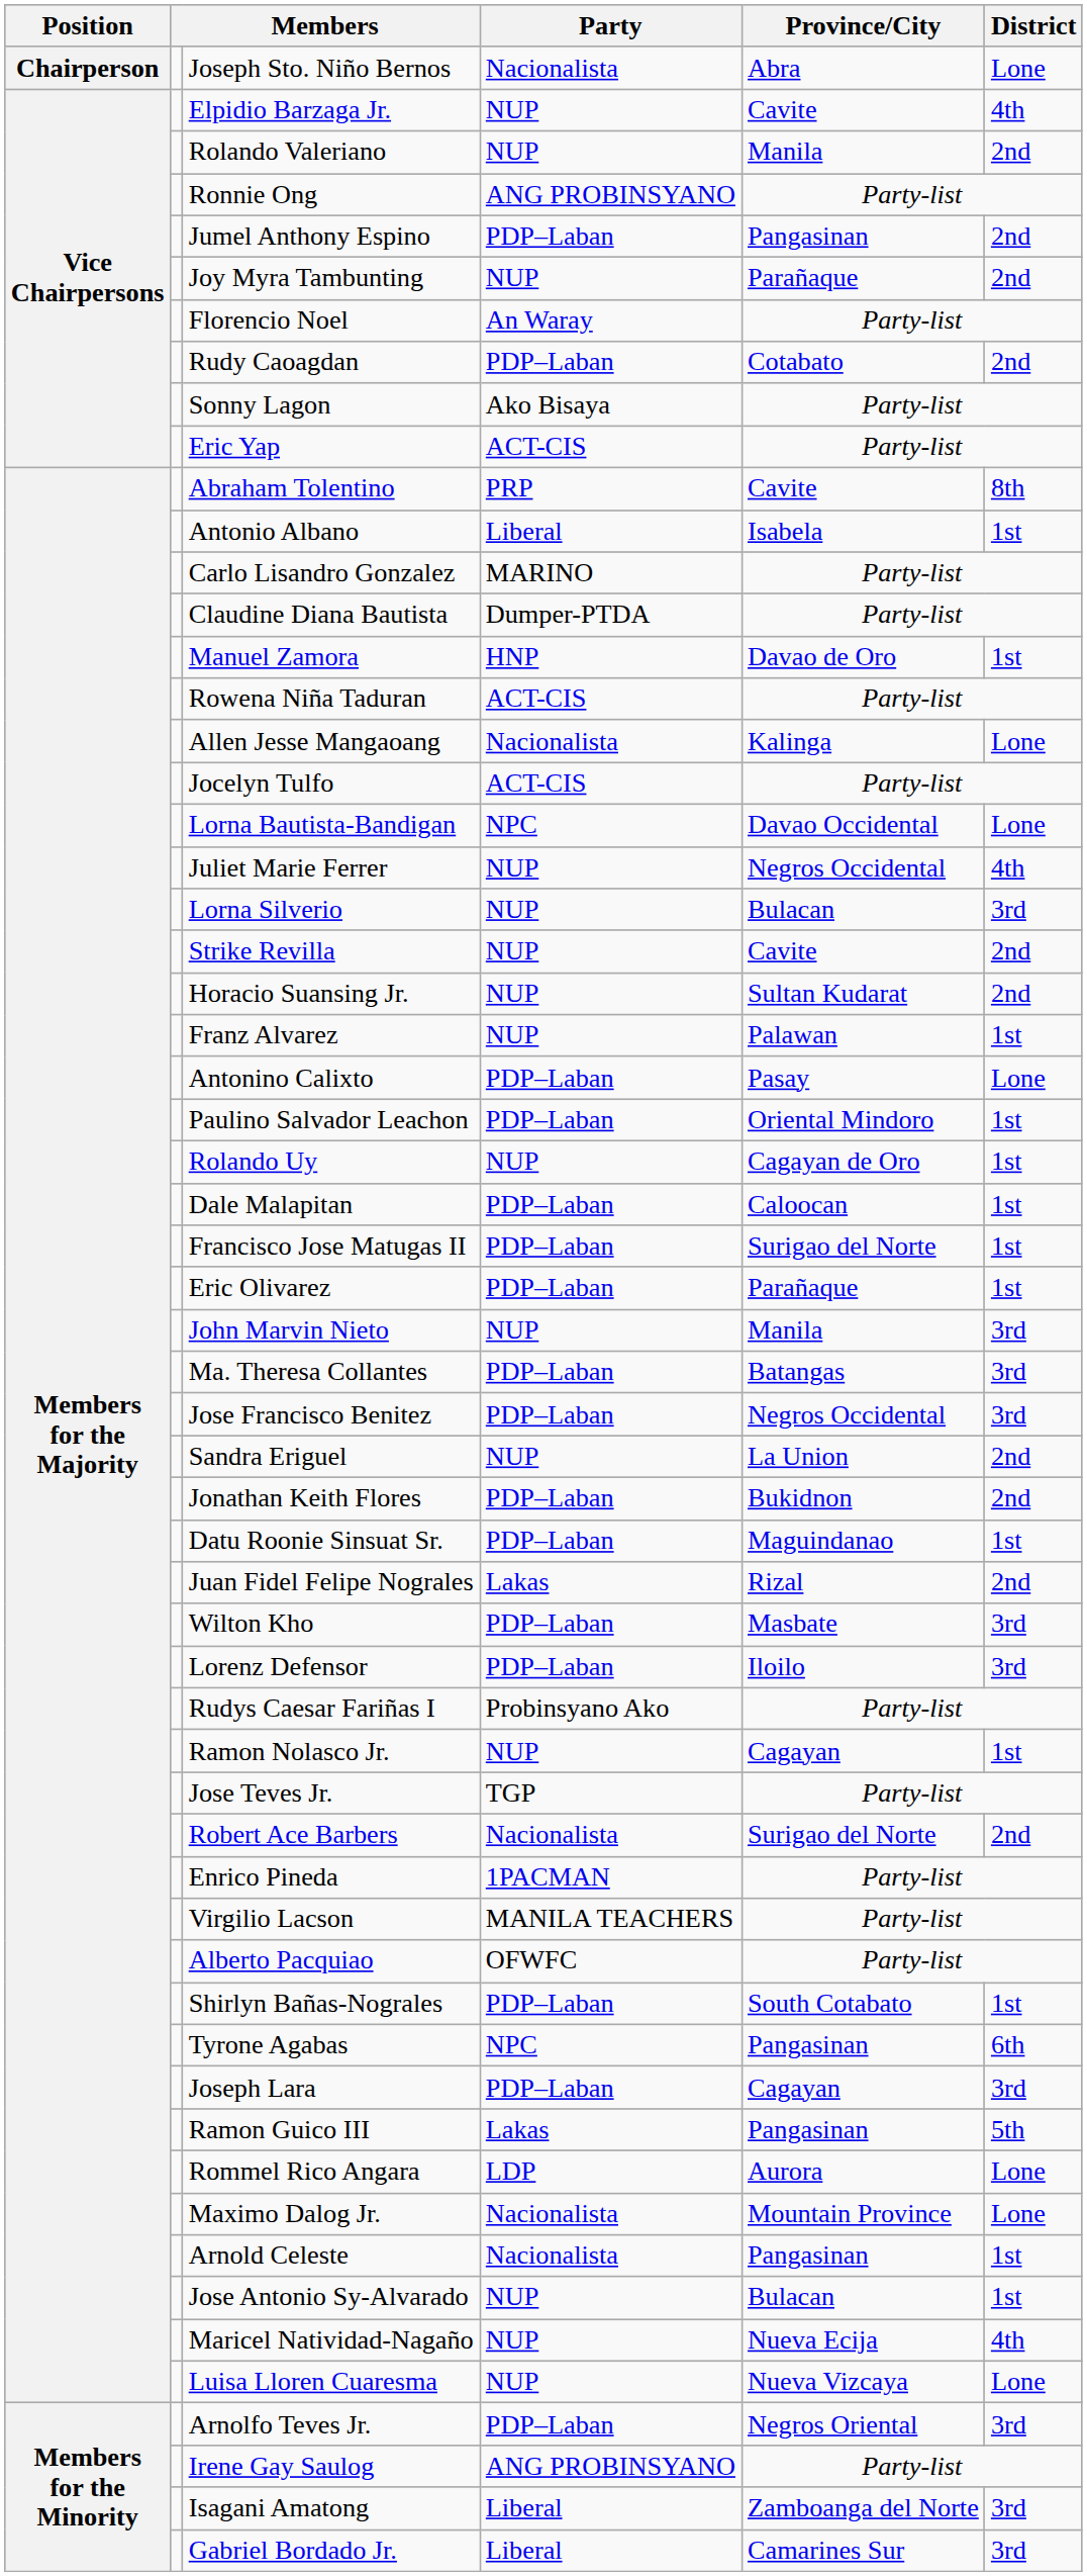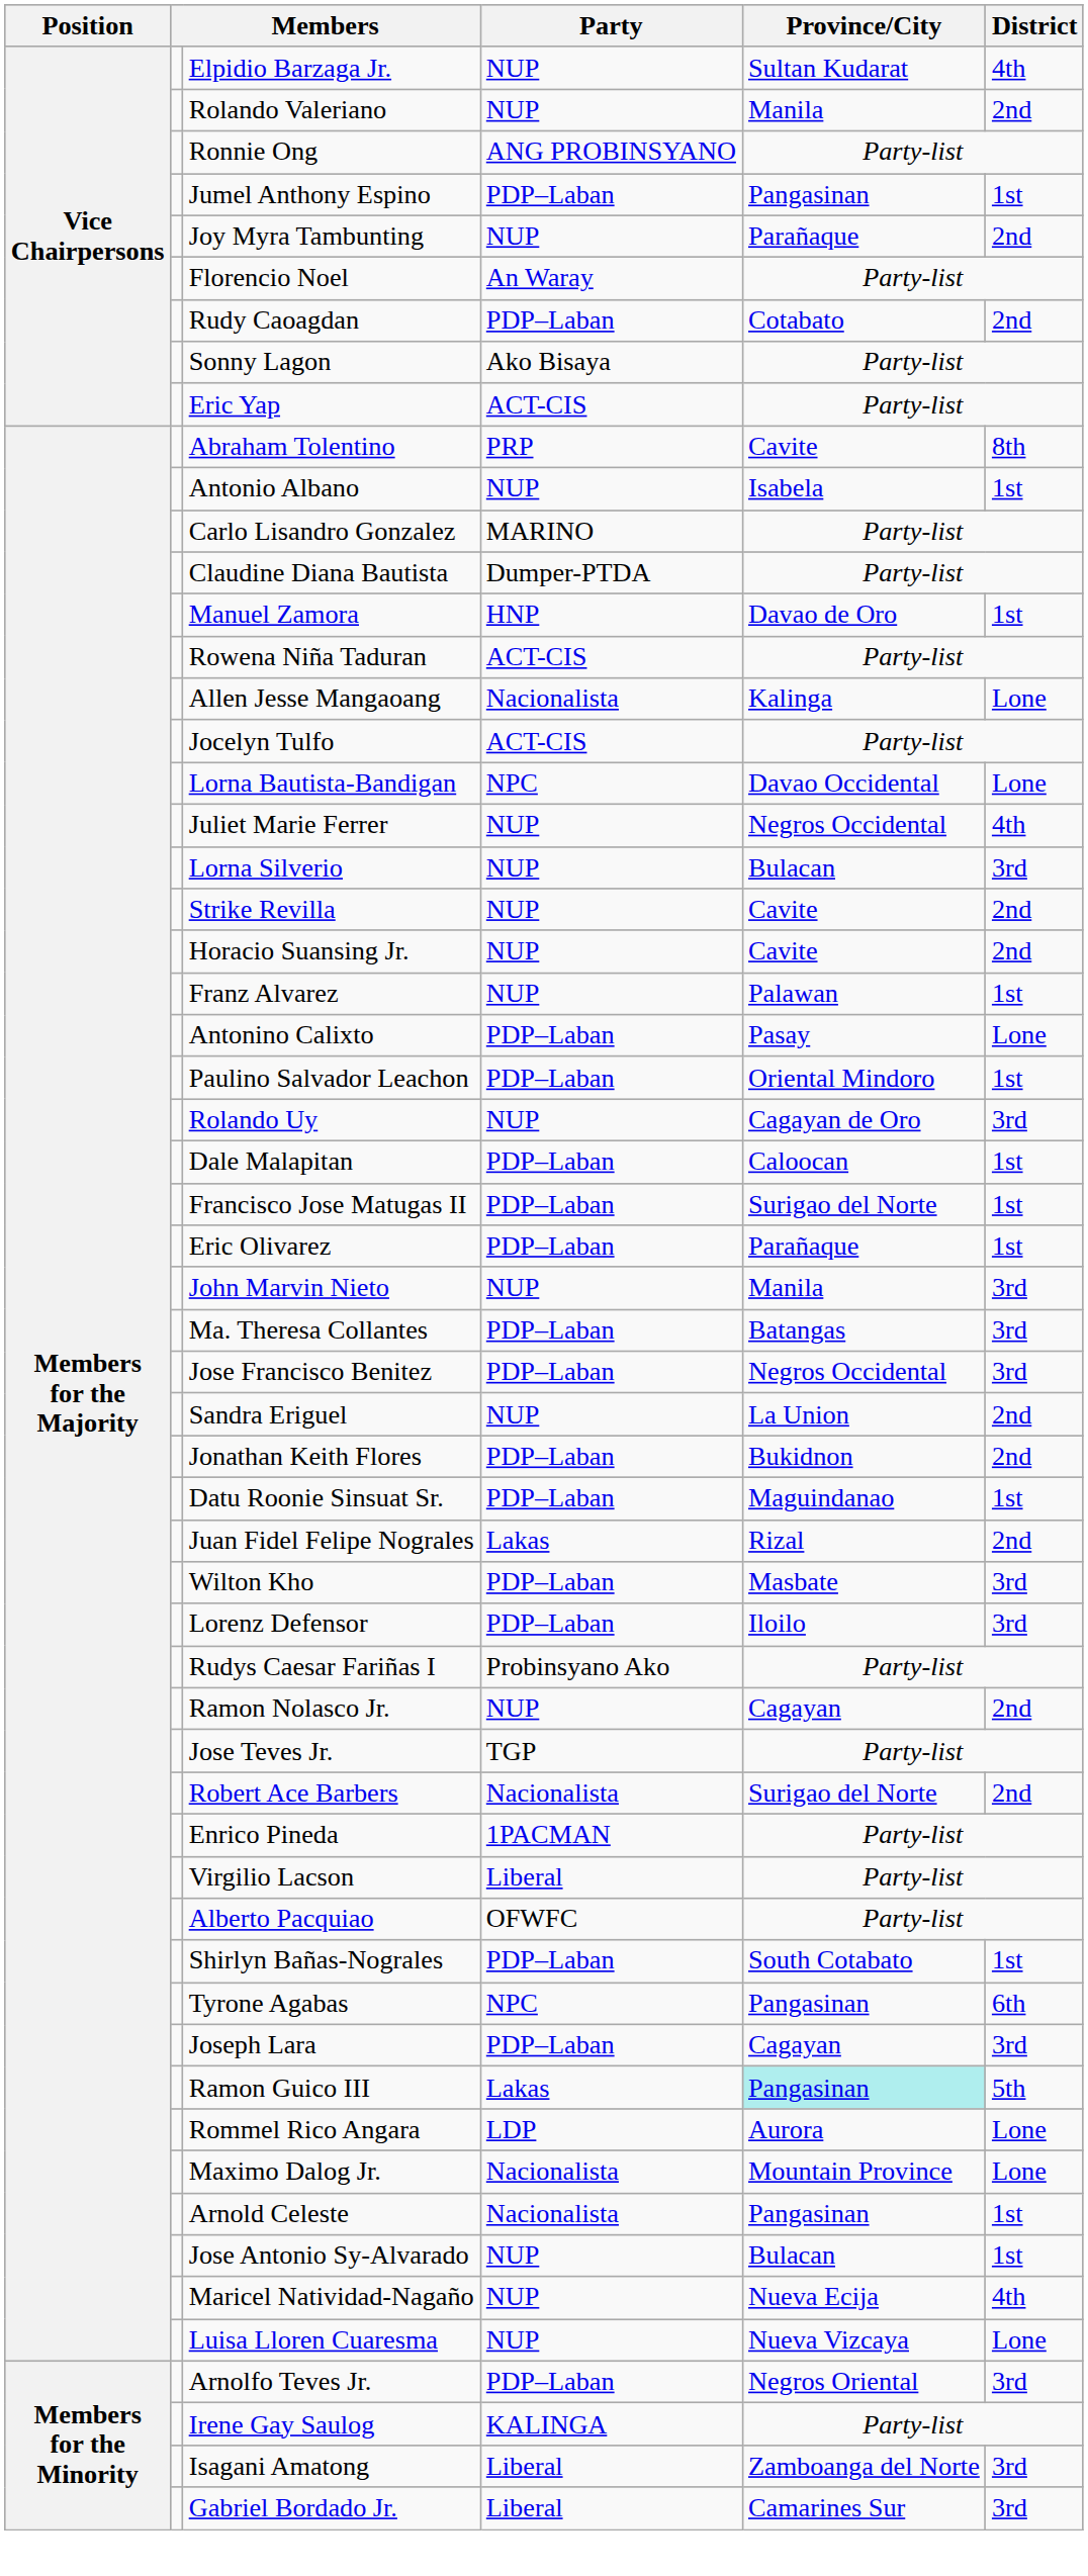 <table class="wikitable" style="font-size: 100%;">
 <tr>
 <th>Position</th>
 <th colspan="2">Members</th>
 <th>Party</th>
 <th>Province/City</th>
 <th>District</th>
 </tr>
 <tr>
-<th>Chairperson</th>
-<td></td>
-<td>Joseph Sto. Niño Bernos</td>
-<td><a href='#'>Nacionalista</a></td>
-<td><a href='#'>Abra</a></td>
-<td><a href='#'>Lone</a></td>
-</tr>
-<tr>
 <th rowspan="9">Vice<br>Chairpersons</th>
 <td></td>
 <td><a href='#'>Elpidio Barzaga Jr.</a></td>
 <td><a href='#'>NUP</a></td>
-<td><a href='#'>Cavite</a></td>
+<td><a href='#'>Sultan Kudarat</a></td>
 <td><a href='#'>4th</a></td>
 </tr>
 <tr>
 <td></td>
 <td>Rolando Valeriano</td>
 <td><a href='#'>NUP</a></td>
 <td><a href='#'>Manila</a></td>
 <td><a href='#'>2nd</a></td>
 </tr>
 <tr>
 <td></td>
 <td>Ronnie Ong</td>
 <td><a href='#'>ANG PROBINSYANO</a></td>
 <td align="center" colspan="2"><em>Party-list</em></td>
 </tr>
 <tr>
 <td></td>
 <td>Jumel Anthony Espino</td>
 <td><a href='#'>PDP–Laban</a></td>
 <td><a href='#'>Pangasinan</a></td>
-<td><a href='#'>2nd</a></td>
+<td><a href='#'>1st</a></td>
 </tr>
 <tr>
 <td></td>
 <td>Joy Myra Tambunting</td>
 <td><a href='#'>NUP</a></td>
 <td><a href='#'>Parañaque</a></td>
 <td><a href='#'>2nd</a></td>
 </tr>
 <tr>
 <td></td>
 <td>Florencio Noel</td>
 <td><a href='#'>An Waray</a></td>
 <td align="center" colspan="2"><em>Party-list</em></td>
 </tr>
 <tr>
 <td></td>
 <td>Rudy Caoagdan</td>
 <td><a href='#'>PDP–Laban</a></td>
 <td><a href='#'>Cotabato</a></td>
 <td><a href='#'>2nd</a></td>
 </tr>
 <tr>
 <td></td>
 <td>Sonny Lagon</td>
 <td>Ako Bisaya</td>
 <td align="center" colspan="2"><em>Party-list</em></td>
 </tr>
 <tr>
 <td></td>
 <td><a href='#'>Eric Yap</a></td>
 <td><a href='#'>ACT-CIS</a></td>
 <td align="center" colspan="2"><em>Party-list</em></td>
 </tr>
 <tr>
 <th rowspan="46">Members<br>for the<br>Majority</th>
 <td></td>
 <td><a href='#'>Abraham Tolentino</a></td>
 <td><a href='#'>PRP</a></td>
 <td><a href='#'>Cavite</a></td>
 <td><a href='#'>8th</a></td>
 </tr>
 <tr>
 <td></td>
 <td>Antonio Albano</td>
-<td><a href='#'>Liberal</a></td>
+<td><a href='#'>NUP</a></td>
 <td><a href='#'>Isabela</a></td>
 <td><a href='#'>1st</a></td>
 </tr>
 <tr>
 <td></td>
 <td>Carlo Lisandro Gonzalez</td>
 <td>MARINO</td>
 <td align="center" colspan="2"><em>Party-list</em></td>
 </tr>
 <tr>
 <td></td>
 <td>Claudine Diana Bautista</td>
 <td>Dumper-PTDA</td>
 <td align="center" colspan="2"><em>Party-list</em></td>
 </tr>
 <tr>
 <td></td>
 <td><a href='#'>Manuel Zamora</a></td>
 <td><a href='#'>HNP</a></td>
 <td><a href='#'>Davao de Oro</a></td>
 <td><a href='#'>1st</a></td>
 </tr>
 <tr>
 <td></td>
 <td>Rowena Niña Taduran</td>
 <td><a href='#'>ACT-CIS</a></td>
 <td align="center" colspan="2"><em>Party-list</em></td>
 </tr>
 <tr>
 <td></td>
 <td>Allen Jesse Mangaoang</td>
 <td><a href='#'>Nacionalista</a></td>
 <td><a href='#'>Kalinga</a></td>
 <td><a href='#'>Lone</a></td>
 </tr>
 <tr>
 <td></td>
 <td>Jocelyn Tulfo</td>
 <td><a href='#'>ACT-CIS</a></td>
 <td align="center" colspan="2"><em>Party-list</em></td>
 </tr>
 <tr>
 <td></td>
 <td><a href='#'>Lorna Bautista-Bandigan</a></td>
 <td><a href='#'>NPC</a></td>
 <td><a href='#'>Davao Occidental</a></td>
 <td><a href='#'>Lone</a></td>
 </tr>
 <tr>
 <td></td>
 <td>Juliet Marie Ferrer</td>
 <td><a href='#'>NUP</a></td>
 <td><a href='#'>Negros Occidental</a></td>
 <td><a href='#'>4th</a></td>
 </tr>
 <tr>
 <td></td>
 <td><a href='#'>Lorna Silverio</a></td>
 <td><a href='#'>NUP</a></td>
 <td><a href='#'>Bulacan</a></td>
 <td><a href='#'>3rd</a></td>
 </tr>
 <tr>
 <td></td>
 <td><a href='#'>Strike Revilla</a></td>
 <td><a href='#'>NUP</a></td>
 <td><a href='#'>Cavite</a></td>
 <td><a href='#'>2nd</a></td>
 </tr>
 <tr>
 <td></td>
 <td>Horacio Suansing Jr.</td>
 <td><a href='#'>NUP</a></td>
-<td><a href='#'>Sultan Kudarat</a></td>
+<td><a href='#'>Cavite</a></td>
 <td><a href='#'>2nd</a></td>
 </tr>
 <tr>
 <td></td>
 <td>Franz Alvarez</td>
 <td><a href='#'>NUP</a></td>
 <td><a href='#'>Palawan</a></td>
 <td><a href='#'>1st</a></td>
 </tr>
 <tr>
 <td></td>
 <td>Antonino Calixto</td>
 <td><a href='#'>PDP–Laban</a></td>
 <td><a href='#'>Pasay</a></td>
 <td><a href='#'>Lone</a></td>
 </tr>
 <tr>
 <td></td>
 <td>Paulino Salvador Leachon</td>
 <td><a href='#'>PDP–Laban</a></td>
 <td><a href='#'>Oriental Mindoro</a></td>
 <td><a href='#'>1st</a></td>
 </tr>
 <tr>
 <td></td>
 <td><a href='#'>Rolando Uy</a></td>
 <td><a href='#'>NUP</a></td>
 <td><a href='#'>Cagayan de Oro</a></td>
-<td><a href='#'>1st</a></td>
+<td><a href='#'>3rd</a></td>
 </tr>
 <tr>
 <td></td>
 <td>Dale Malapitan</td>
 <td><a href='#'>PDP–Laban</a></td>
 <td><a href='#'>Caloocan</a></td>
 <td><a href='#'>1st</a></td>
 </tr>
 <tr>
 <td></td>
 <td>Francisco Jose Matugas II</td>
 <td><a href='#'>PDP–Laban</a></td>
 <td><a href='#'>Surigao del Norte</a></td>
 <td><a href='#'>1st</a></td>
 </tr>
 <tr>
 <td></td>
 <td>Eric Olivarez</td>
 <td><a href='#'>PDP–Laban</a></td>
 <td><a href='#'>Parañaque</a></td>
 <td><a href='#'>1st</a></td>
 </tr>
 <tr>
 <td></td>
 <td><a href='#'>John Marvin Nieto</a></td>
 <td><a href='#'>NUP</a></td>
 <td><a href='#'>Manila</a></td>
 <td><a href='#'>3rd</a></td>
 </tr>
 <tr>
 <td></td>
 <td>Ma. Theresa Collantes</td>
 <td><a href='#'>PDP–Laban</a></td>
 <td><a href='#'>Batangas</a></td>
 <td><a href='#'>3rd</a></td>
 </tr>
 <tr>
 <td></td>
 <td>Jose Francisco Benitez</td>
 <td><a href='#'>PDP–Laban</a></td>
 <td><a href='#'>Negros Occidental</a></td>
 <td><a href='#'>3rd</a></td>
 </tr>
 <tr>
 <td></td>
 <td>Sandra Eriguel</td>
 <td><a href='#'>NUP</a></td>
 <td><a href='#'>La Union</a></td>
 <td><a href='#'>2nd</a></td>
 </tr>
 <tr>
 <td></td>
 <td>Jonathan Keith Flores</td>
 <td><a href='#'>PDP–Laban</a></td>
 <td><a href='#'>Bukidnon</a></td>
 <td><a href='#'>2nd</a></td>
 </tr>
 <tr>
 <td></td>
 <td>Datu Roonie Sinsuat Sr.</td>
 <td><a href='#'>PDP–Laban</a></td>
 <td><a href='#'>Maguindanao</a></td>
 <td><a href='#'>1st</a></td>
 </tr>
 <tr>
 <td></td>
 <td>Juan Fidel Felipe Nograles</td>
 <td><a href='#'>Lakas</a></td>
 <td><a href='#'>Rizal</a></td>
 <td><a href='#'>2nd</a></td>
 </tr>
 <tr>
 <td></td>
 <td>Wilton Kho</td>
 <td><a href='#'>PDP–Laban</a></td>
 <td><a href='#'>Masbate</a></td>
 <td><a href='#'>3rd</a></td>
 </tr>
 <tr>
 <td></td>
 <td>Lorenz Defensor</td>
 <td><a href='#'>PDP–Laban</a></td>
 <td><a href='#'>Iloilo</a></td>
 <td><a href='#'>3rd</a></td>
 </tr>
 <tr>
 <td></td>
 <td>Rudys Caesar Fariñas I</td>
 <td>Probinsyano Ako</td>
 <td align="center" colspan="2"><em>Party-list</em></td>
 </tr>
 <tr>
 <td></td>
 <td>Ramon Nolasco Jr.</td>
 <td><a href='#'>NUP</a></td>
 <td><a href='#'>Cagayan</a></td>
-<td><a href='#'>1st</a></td>
+<td><a href='#'>2nd</a></td>
 </tr>
 <tr>
 <td></td>
 <td>Jose Teves Jr.</td>
 <td>TGP</td>
 <td align="center" colspan="2"><em>Party-list</em></td>
 </tr>
 <tr>
 <td></td>
 <td><a href='#'>Robert Ace Barbers</a></td>
 <td><a href='#'>Nacionalista</a></td>
 <td><a href='#'>Surigao del Norte</a></td>
 <td><a href='#'>2nd</a></td>
 </tr>
 <tr>
 <td></td>
 <td>Enrico Pineda</td>
 <td><a href='#'>1PACMAN</a></td>
 <td align="center" colspan="2"><em>Party-list</em></td>
 </tr>
 <tr>
 <td></td>
 <td>Virgilio Lacson</td>
-<td>MANILA TEACHERS</td>
+<td><a href='#'>Liberal</a></td>
 <td align="center" colspan="2"><em>Party-list</em></td>
 </tr>
 <tr>
 <td></td>
 <td><a href='#'>Alberto Pacquiao</a></td>
 <td>OFWFC</td>
 <td align="center" colspan="2"><em>Party-list</em></td>
 </tr>
 <tr>
 <td></td>
 <td>Shirlyn Bañas-Nograles</td>
 <td><a href='#'>PDP–Laban</a></td>
 <td><a href='#'>South Cotabato</a></td>
 <td><a href='#'>1st</a></td>
 </tr>
 <tr>
 <td></td>
 <td>Tyrone Agabas</td>
 <td><a href='#'>NPC</a></td>
 <td><a href='#'>Pangasinan</a></td>
 <td><a href='#'>6th</a></td>
 </tr>
 <tr>
 <td></td>
 <td>Joseph Lara</td>
 <td><a href='#'>PDP–Laban</a></td>
 <td><a href='#'>Cagayan</a></td>
 <td><a href='#'>3rd</a></td>
 </tr>
 <tr>
 <td></td>
 <td>Ramon Guico III</td>
 <td><a href='#'>Lakas</a></td>
-<td><a href='#'>Pangasinan</a></td>
+<td style="background: paleturquoise;"><a href='#'>Pangasinan</a></td>
 <td><a href='#'>5th</a></td>
 </tr>
 <tr>
 <td></td>
 <td>Rommel Rico Angara</td>
 <td><a href='#'>LDP</a></td>
 <td><a href='#'>Aurora</a></td>
 <td><a href='#'>Lone</a></td>
 </tr>
 <tr>
 <td></td>
 <td>Maximo Dalog Jr.</td>
 <td><a href='#'>Nacionalista</a></td>
 <td><a href='#'>Mountain Province</a></td>
 <td><a href='#'>Lone</a></td>
 </tr>
 <tr>
 <td></td>
 <td>Arnold Celeste</td>
 <td><a href='#'>Nacionalista</a></td>
 <td><a href='#'>Pangasinan</a></td>
 <td><a href='#'>1st</a></td>
 </tr>
 <tr>
 <td></td>
 <td>Jose Antonio Sy-Alvarado</td>
 <td><a href='#'>NUP</a></td>
 <td><a href='#'>Bulacan</a></td>
 <td><a href='#'>1st</a></td>
 </tr>
 <tr>
 <td></td>
 <td>Maricel Natividad-Nagaño</td>
 <td><a href='#'>NUP</a></td>
 <td><a href='#'>Nueva Ecija</a></td>
 <td><a href='#'>4th</a></td>
 </tr>
 <tr>
 <td></td>
 <td><a href='#'>Luisa Lloren Cuaresma</a></td>
 <td><a href='#'>NUP</a></td>
 <td><a href='#'>Nueva Vizcaya</a></td>
 <td><a href='#'>Lone</a></td>
 </tr>
 <tr>
 <th rowspan="4">Members<br>for the<br>Minority</th>
 <td></td>
 <td>Arnolfo Teves Jr.</td>
 <td><a href='#'>PDP–Laban</a></td>
 <td><a href='#'>Negros Oriental</a></td>
 <td><a href='#'>3rd</a></td>
 </tr>
 <tr>
 <td></td>
 <td><a href='#'>Irene Gay Saulog</a></td>
-<td><a href='#'>ANG PROBINSYANO</a></td>
+<td><a href='#'>KALINGA</a></td>
 <td align="center" colspan="2"><em>Party-list</em></td>
 </tr>
 <tr>
 <td></td>
 <td>Isagani Amatong</td>
 <td><a href='#'>Liberal</a></td>
 <td><a href='#'>Zamboanga del Norte</a></td>
 <td><a href='#'>3rd</a></td>
 </tr>
 <tr>
 <td></td>
 <td><a href='#'>Gabriel Bordado Jr.</a></td>
 <td><a href='#'>Liberal</a></td>
 <td><a href='#'>Camarines Sur</a></td>
 <td><a href='#'>3rd</a></td>
 </tr>
 </table>
